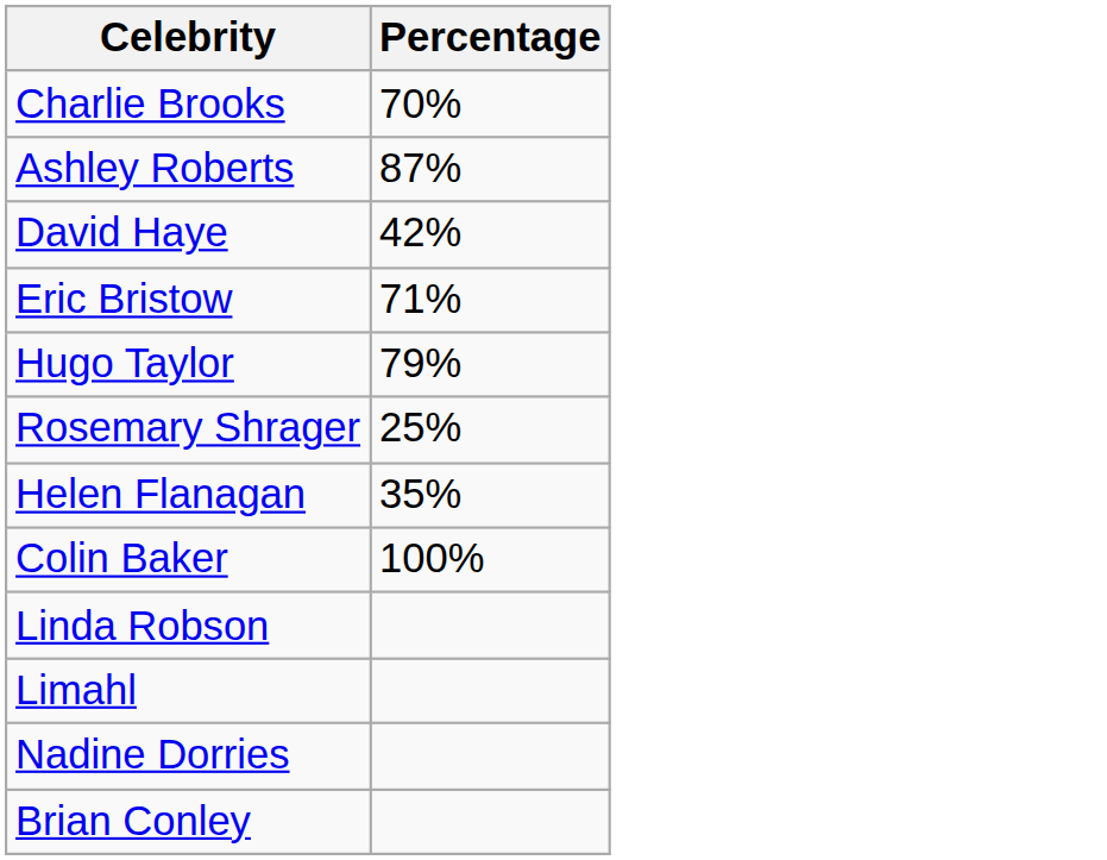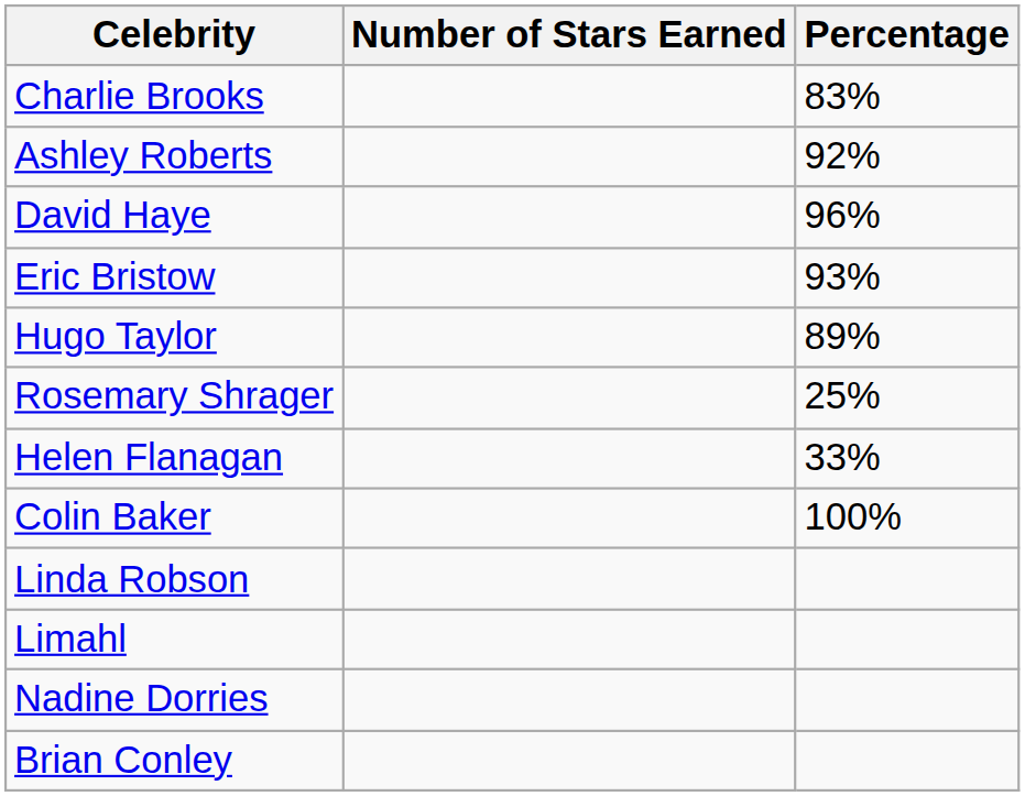 <table class=wikitable >
 <tr>
 <th>Celebrity</th>
+<th>Number of Stars Earned</th>
 <th>Percentage</th>
 </tr>
 <tr>
 <td><a href='#'>Charlie Brooks</a></td>
-<td>70%</td>
+<td></td>
+<td>83%</td>
 </tr>
 <tr>
 <td><a href='#'>Ashley Roberts</a></td>
-<td>87%</td>
+<td></td>
+<td>92%</td>
 </tr>
 <tr>
 <td><a href='#'>David Haye</a></td>
-<td>42%</td>
+<td></td>
+<td>96%</td>
 </tr>
 <tr>
 <td><a href='#'>Eric Bristow</a></td>
-<td>71%</td>
+<td></td>
+<td>93%</td>
 </tr>
 <tr>
 <td><a href='#'>Hugo Taylor</a></td>
-<td>79%</td>
+<td></td>
+<td>89%</td>
 </tr>
 <tr>
 <td><a href='#'>Rosemary Shrager</a></td>
+<td></td>
 <td>25%</td>
 </tr>
 <tr>
 <td><a href='#'>Helen Flanagan</a></td>
-<td>35%</td>
+<td></td>
+<td>33%</td>
 </tr>
 <tr>
 <td><a href='#'>Colin Baker</a></td>
+<td></td>
 <td>100%</td>
 </tr>
 <tr>
 <td><a href='#'>Linda Robson</a></td>
 <td></td>
+<td></td>
 </tr>
 <tr>
 <td><a href='#'>Limahl</a></td>
+<td></td>
 <td></td>
 </tr>
 <tr>
 <td><a href='#'>Nadine Dorries</a></td>
 <td></td>
+<td></td>
 </tr>
 <tr>
 <td><a href='#'>Brian Conley</a></td>
 <td></td>
+<td></td>
 </tr>
 </table>
